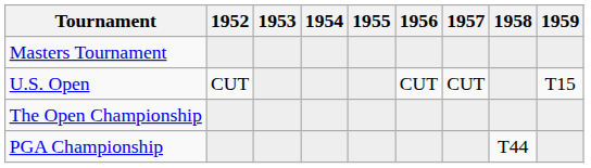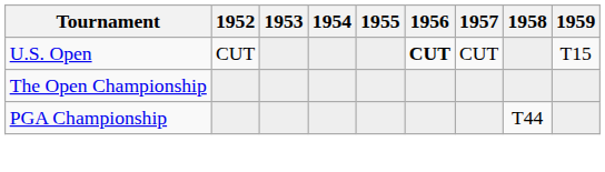 <table class="wikitable" style="font-size:95%;text-align:center;">
 <tr>
 <th>Tournament</th>
 <th>1952</th>
 <th>1953</th>
 <th>1954</th>
 <th>1955</th>
 <th>1956</th>
 <th>1957</th>
 <th>1958</th>
 <th>1959</th>
 </tr>
 <tr>
-<td align=left><a href='#'>Masters Tournament</a></td>
-<td style="background:#eeeeee;"></td>
-<td style="background:#eeeeee;"></td>
-<td style="background:#eeeeee;"></td>
-<td style="background:#eeeeee;"></td>
-<td style="background:#eeeeee;"></td>
-<td style="background:#eeeeee;"></td>
-<td style="background:#eeeeee;"></td>
-<td style="background:#eeeeee;"></td>
-</tr>
-<tr>
 <td align=left><a href='#'>U.S. Open</a></td>
 <td>CUT</td>
 <td style="background:#eeeeee;"></td>
 <td style="background:#eeeeee;"></td>
 <td style="background:#eeeeee;"></td>
-<td>CUT</td>
+<td><strong>CUT</strong></td>
 <td>CUT</td>
 <td style="background:#eeeeee;"></td>
 <td>T15</td>
 </tr>
 <tr>
 <td align=left><a href='#'>The Open Championship</a></td>
 <td style="background:#eeeeee;"></td>
 <td style="background:#eeeeee;"></td>
 <td style="background:#eeeeee;"></td>
 <td style="background:#eeeeee;"></td>
 <td style="background:#eeeeee;"></td>
 <td style="background:#eeeeee;"></td>
 <td style="background:#eeeeee;"></td>
 <td style="background:#eeeeee;"></td>
 </tr>
 <tr>
 <td align=left><a href='#'>PGA Championship</a></td>
 <td style="background:#eeeeee;"></td>
 <td style="background:#eeeeee;"></td>
 <td style="background:#eeeeee;"></td>
 <td style="background:#eeeeee;"></td>
 <td style="background:#eeeeee;"></td>
 <td style="background:#eeeeee;"></td>
 <td>T44</td>
 <td style="background:#eeeeee;"></td>
 </tr>
 </table>
